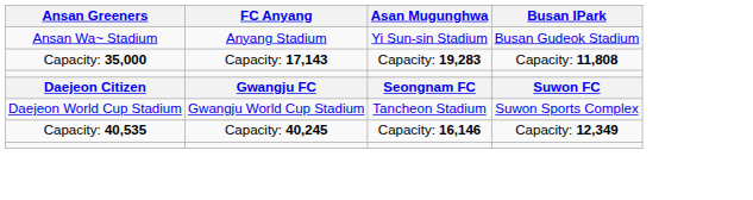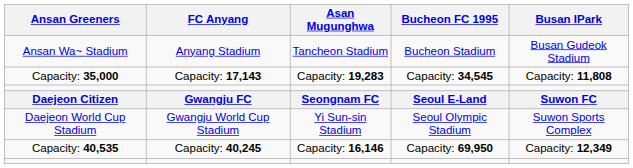 <table class="wikitable" style="text-align:center">
 <tr>
 <th><a href='#'>Ansan Greeners</a></th>
 <th><a href='#'>FC Anyang</a></th>
 <th><a href='#'>Asan Mugunghwa</a></th>
+<th><a href='#'>Bucheon FC 1995</a></th>
 <th><a href='#'>Busan IPark</a></th>
 </tr>
 <tr>
 <td><a href='#'>Ansan Wa~ Stadium</a></td>
 <td><a href='#'>Anyang Stadium</a></td>
-<td><a href='#'>Yi Sun-sin Stadium</a></td>
+<td><a href='#'>Tancheon Stadium</a></td>
+<td><a href='#'>Bucheon Stadium</a></td>
 <td><a href='#'>Busan Gudeok Stadium</a></td>
 </tr>
 <tr>
 <td>Capacity: <strong>35,000</strong></td>
 <td>Capacity: <strong>17,143</strong></td>
 <td>Capacity: <strong>19,283</strong></td>
+<td>Capacity: <strong>34,545</strong></td>
 <td>Capacity: <strong>11,808</strong></td>
 </tr>
 <tr>
+<td></td>
 <td></td>
 <td></td>
 <td></td>
 <td></td>
 </tr>
 <tr>
 <th><a href='#'>Daejeon Citizen</a></th>
 <th><a href='#'>Gwangju FC</a></th>
 <th><a href='#'>Seongnam FC</a></th>
+<th><a href='#'>Seoul E-Land</a></th>
 <th><a href='#'>Suwon FC</a></th>
 </tr>
 <tr>
 <td><a href='#'>Daejeon World Cup Stadium</a></td>
 <td><a href='#'>Gwangju World Cup Stadium</a></td>
-<td><a href='#'>Tancheon Stadium</a></td>
+<td><a href='#'>Yi Sun-sin Stadium</a></td>
+<td><a href='#'>Seoul Olympic Stadium</a></td>
 <td><a href='#'>Suwon Sports Complex</a></td>
 </tr>
 <tr>
 <td>Capacity: <strong>40,535</strong></td>
 <td>Capacity: <strong>40,245</strong></td>
 <td>Capacity: <strong>16,146</strong></td>
+<td>Capacity: <strong>69,950</strong></td>
 <td>Capacity: <strong>12,349</strong></td>
 </tr>
 <tr>
 <td></td>
 <td></td>
 <td></td>
 <td></td>
+<td></td>
 </tr>
 </table>
